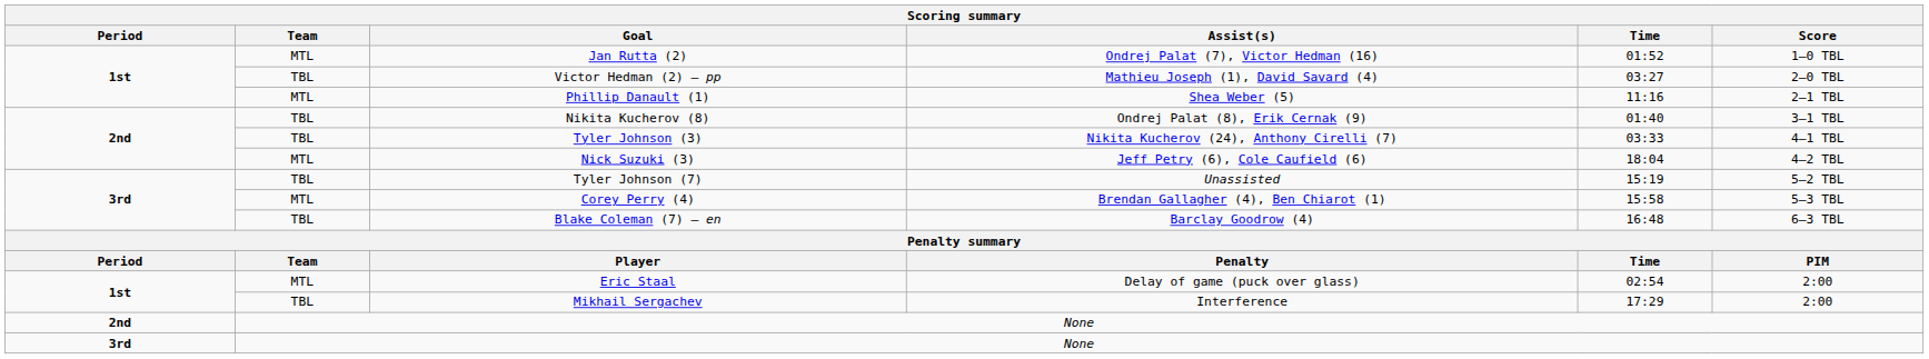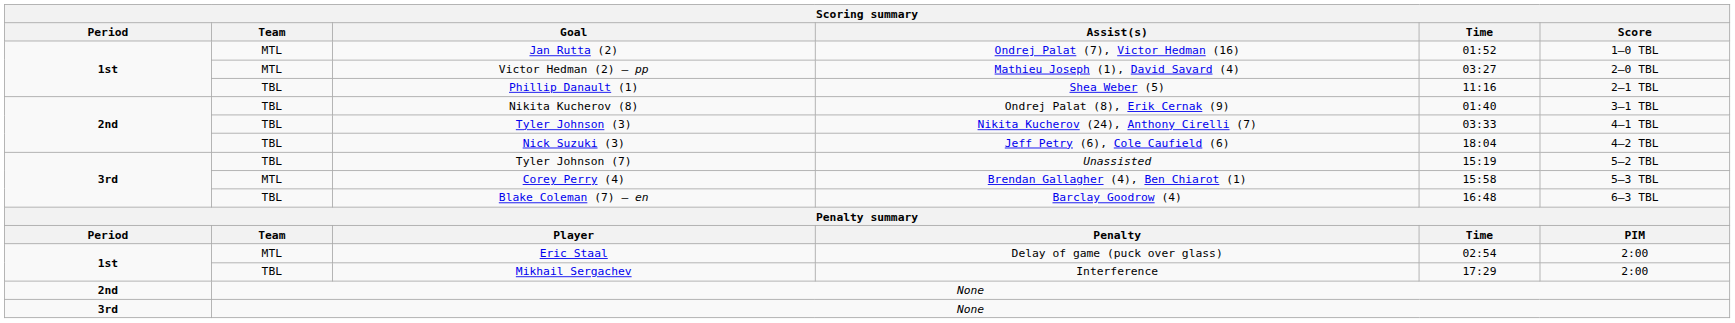 <table class="wikitable" style="text-align:center; width:100%;">
 <tr>
 <th colspan="6">Scoring summary</th>
 </tr>
 <tr>
 <th style="width:12%;">Period</th>
 <th style="width:7%;">Team</th>
 <th style="width:28%;">Goal</th>
 <th style="width:35%;">Assist(s)</th>
 <th style="width:7%;">Time</th>
 <th style="width:11%;">Score</th>
 </tr>
 <tr>
 <td rowspan="3"><strong>1st</strong></td>
 <td>MTL</td>
 <td><a href='#'>Jan Rutta</a> (2)</td>
 <td><a href='#'>Ondrej Palat</a> (7), <a href='#'>Victor Hedman</a> (16)</td>
 <td>01:52</td>
 <td>1–0 TBL</td>
 </tr>
 <tr>
-<td>TBL</td>
+<td>MTL</td>
 <td>Victor Hedman (2) – <em>pp</em></td>
 <td><a href='#'>Mathieu Joseph</a> (1), <a href='#'>David Savard</a> (4)</td>
 <td>03:27</td>
 <td>2–0 TBL</td>
 </tr>
 <tr>
-<td>MTL</td>
+<td>TBL</td>
 <td><a href='#'>Phillip Danault</a> (1)</td>
 <td><a href='#'>Shea Weber</a> (5)</td>
 <td>11:16</td>
 <td>2–1 TBL</td>
 </tr>
 <tr>
 <td rowspan="3"><strong>2nd</strong></td>
 <td>TBL</td>
 <td>Nikita Kucherov (8)</td>
 <td>Ondrej Palat (8), <a href='#'>Erik Cernak</a> (9)</td>
 <td>01:40</td>
 <td>3–1 TBL</td>
 </tr>
 <tr>
 <td>TBL</td>
 <td><a href='#'>Tyler Johnson</a> (3)</td>
 <td><a href='#'>Nikita Kucherov</a> (24), <a href='#'>Anthony Cirelli</a> (7)</td>
 <td>03:33</td>
 <td>4–1 TBL</td>
 </tr>
 <tr>
-<td>MTL</td>
+<td>TBL</td>
 <td><a href='#'>Nick Suzuki</a> (3)</td>
 <td><a href='#'>Jeff Petry</a> (6), <a href='#'>Cole Caufield</a> (6)</td>
 <td>18:04</td>
 <td>4–2 TBL</td>
 </tr>
 <tr>
 <td rowspan="3"><strong>3rd</strong></td>
 <td>TBL</td>
 <td>Tyler Johnson (7)</td>
 <td><em>Unassisted</em></td>
 <td>15:19</td>
 <td>5–2 TBL</td>
 </tr>
 <tr>
 <td>MTL</td>
 <td><a href='#'>Corey Perry</a> (4)</td>
 <td><a href='#'>Brendan Gallagher</a> (4), <a href='#'>Ben Chiarot</a> (1)</td>
 <td>15:58</td>
 <td>5–3 TBL</td>
 </tr>
 <tr>
 <td>TBL</td>
 <td><a href='#'>Blake Coleman</a> (7) – <em>en</em></td>
 <td><a href='#'>Barclay Goodrow</a> (4)</td>
 <td>16:48</td>
 <td>6–3 TBL</td>
 </tr>
 <tr>
 <th colspan="6">Penalty summary</th>
 </tr>
 <tr>
 <th style="width:12%;">Period</th>
 <th style="width:7%;">Team</th>
 <th style="width:28%;">Player</th>
 <th style="width:35%;">Penalty</th>
 <th style="width:7%;">Time</th>
 <th style="width:11%;">PIM</th>
 </tr>
 <tr>
 <td rowspan="2"><strong>1st</strong></td>
 <td>MTL</td>
 <td><a href='#'>Eric Staal</a></td>
 <td>Delay of game (puck over glass)</td>
 <td>02:54</td>
 <td>2:00</td>
 </tr>
 <tr>
 <td>TBL</td>
 <td><a href='#'>Mikhail Sergachev</a></td>
 <td>Interference</td>
 <td>17:29</td>
 <td>2:00</td>
 </tr>
 <tr>
 <td><strong>2nd</strong></td>
 <td colspan="5"><em>None</em></td>
 </tr>
 <tr>
 <td><strong>3rd</strong></td>
 <td colspan="5"><em>None</em></td>
 </tr>
 </table>
